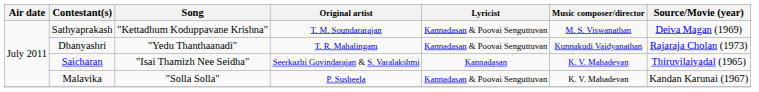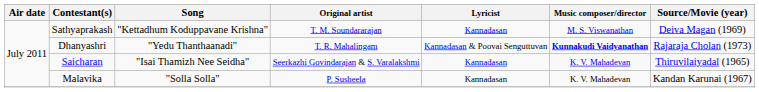 <table class="wikitable sortable" style="text-align: center; width: auto;">
 <tr style="background:lightgrey; text-align:center;">
 <th>Air date</th>
 <th>Contestant(s)</th>
 <th>Song</th>
 <th><small>Original artist</small></th>
 <th><small>Lyricist </small></th>
 <th><small>Music composer/director</small></th>
 <th>Source/Movie (year)</th>
 </tr>
 <tr>
 <td rowspan=4>July 2011</td>
 <td>Sathyaprakash</td>
 <td>"Kettadhum Koduppavane Krishna"</td>
 <td><small><a href='#'>T. M. Soundararajan</a></small></td>
-<td><small><a href='#'>Kannadasan</a> & Poovai Senguttuvan</small></td>
+<td><small><a href='#'>Kannadasan</a> </small></td>
 <td><small><a href='#'>M. S. Viswanathan</a></small></td>
 <td><a href='#'>Deiva Magan</a> (1969)</td>
 </tr>
 <tr>
 <td>Dhanyashri</td>
 <td>"Yedu Thanthaanadi"</td>
 <td><small><a href='#'>T. R. Mahalingam</a> </small></td>
 <td><small><a href='#'>Kannadasan</a> & Poovai Senguttuvan</small></td>
-<td><small><a href='#'>Kunnakudi Vaidyanathan</a></small></td>
+<td><strong><small><a href='#'>Kunnakudi Vaidyanathan</a></small></strong></td>
 <td><a href='#'>Rajaraja Cholan</a> (1973)</td>
 </tr>
 <tr>
 <td><a href='#'>Saicharan</a></td>
 <td>"Isai Thamizh Nee Seidha"</td>
 <td><small><a href='#'>Seerkazhi Govindarajan</a> & <a href='#'>S. Varalakshmi</a></small></td>
 <td><small><a href='#'>Kannadasan</a></small></td>
 <td><small><a href='#'>K. V. Mahadevan</a></small></td>
 <td><a href='#'>Thiruvilaiyadal</a> (1965)</td>
 </tr>
 <tr>
 <td>Malavika</td>
 <td>"Solla Solla"</td>
 <td><small><a href='#'>P. Susheela</a> </small></td>
-<td><small><a href='#'>Kannadasan</a> & Poovai Senguttuvan</small></td>
+<td><small>Kannadasan</small></td>
 <td><small>K. V. Mahadevan</small></td>
 <td>Kandan Karunai (1967)</td>
 </tr>
 <tr>
 </tr>
 </table>
